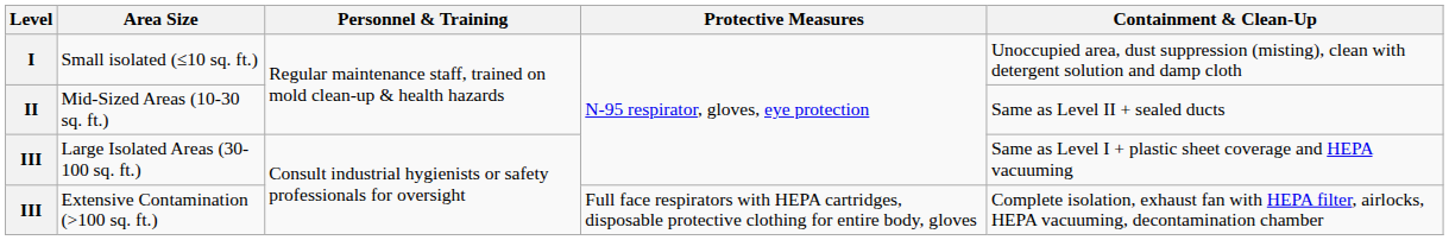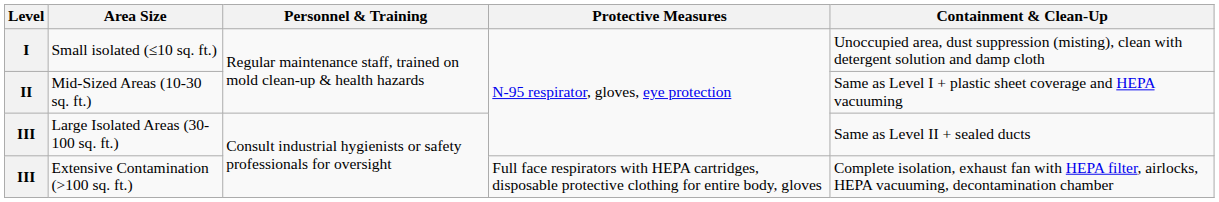 <table class="wikitable">
 <tr>
 <th>Level</th>
 <th>Area Size</th>
 <th>Personnel & Training</th>
 <th>Protective Measures</th>
 <th>Containment & Clean-Up</th>
 </tr>
 <tr>
 <th>I</th>
 <td>Small isolated (≤10 sq. ft.)</td>
 <td rowspan="2">Regular maintenance staff, trained on mold clean-up & health hazards</td>
 <td rowspan="3"><a href='#'>N-95 respirator</a>, gloves, <a href='#'>eye protection</a></td>
 <td>Unoccupied area, dust suppression (misting), clean with detergent solution and damp cloth</td>
 </tr>
 <tr>
 <th>II</th>
 <td>Mid-Sized Areas (10-30 sq. ft.)</td>
-<td>Same as Level II + sealed ducts</td>
+<td>Same as Level I + plastic sheet coverage and <a href='#'>HEPA</a> vacuuming</td>
 </tr>
 <tr>
 <th>III</th>
 <td>Large Isolated Areas (30-100 sq. ft.)</td>
 <td rowspan="2">Consult industrial hygienists or safety professionals for oversight</td>
-<td>Same as Level I + plastic sheet coverage and <a href='#'>HEPA</a> vacuuming</td>
+<td>Same as Level II + sealed ducts</td>
 </tr>
 <tr>
 <th>III</th>
 <td>Extensive Contamination (>100 sq. ft.)</td>
 <td>Full face respirators with HEPA cartridges, disposable protective clothing for entire body, gloves</td>
 <td>Complete isolation, exhaust fan with <a href='#'>HEPA filter</a>, airlocks, HEPA vacuuming, decontamination chamber</td>
 </tr>
 </table>
